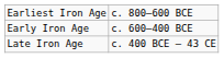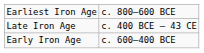 <table class="wikitable">
 <tr>
 <td>Earliest Iron Age</td>
 <td>c. 800–600 BCE</td>
 </tr>
 <tr>
+<td>Late Iron Age</td>
+<td>c. 400 BCE – 43 CE</td>
+</tr>
+<tr>
 <td>Early Iron Age</td>
 <td>c. 600–400 BCE</td>
 </tr>
-<tr>
-<td>Late Iron Age</td>
-<td>c. 400 BCE – 43 CE</td>
-</tr>
 </table>
